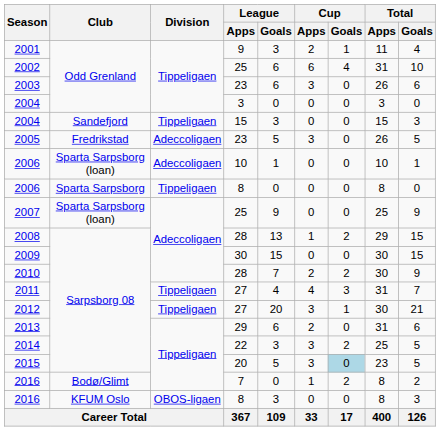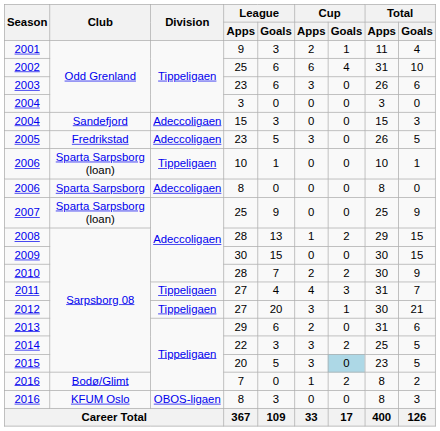 <table class="wikitable" style="text-align: center;">
 <tr>
 <th rowspan="2">Season</th>
 <th rowspan="2">Club</th>
 <th rowspan="2">Division</th>
 <th colspan="2">League</th>
 <th colspan="2">Cup</th>
 <th colspan="2">Total</th>
 </tr>
 <tr>
 <th>Apps</th>
 <th>Goals</th>
 <th>Apps</th>
 <th>Goals</th>
 <th>Apps</th>
 <th>Goals</th>
 </tr>
 <tr>
 <td><a href='#'>2001</a></td>
 <td rowspan="4" valign="center"><a href='#'>Odd Grenland</a></td>
 <td rowspan="4" valign="center"><a href='#'>Tippeligaen</a></td>
 <td>9</td>
 <td>3</td>
 <td>2</td>
 <td>1</td>
 <td>11</td>
 <td>4</td>
 </tr>
 <tr>
 <td><a href='#'>2002</a></td>
 <td>25</td>
 <td>6</td>
 <td>6</td>
 <td>4</td>
 <td>31</td>
 <td>10</td>
 </tr>
 <tr>
 <td><a href='#'>2003</a></td>
 <td>23</td>
 <td>6</td>
 <td>3</td>
 <td>0</td>
 <td>26</td>
 <td>6</td>
 </tr>
 <tr>
 <td><a href='#'>2004</a></td>
 <td>3</td>
 <td>0</td>
 <td>0</td>
 <td>0</td>
 <td>3</td>
 <td>0</td>
 </tr>
 <tr>
 <td><a href='#'>2004</a></td>
 <td rowspan="1" valign="center"><a href='#'>Sandefjord</a></td>
-<td><a href='#'>Tippeligaen</a></td>
+<td><a href='#'>Adeccoligaen</a></td>
 <td>15</td>
 <td>3</td>
 <td>0</td>
 <td>0</td>
 <td>15</td>
 <td>3</td>
 </tr>
 <tr>
 <td><a href='#'>2005</a></td>
 <td rowspan="1" valign="center"><a href='#'>Fredrikstad</a></td>
 <td><a href='#'>Adeccoligaen</a></td>
 <td>23</td>
 <td>5</td>
 <td>3</td>
 <td>0</td>
 <td>26</td>
 <td>5</td>
 </tr>
 <tr>
 <td><a href='#'>2006</a></td>
 <td rowspan="1" valign="center"><a href='#'>Sparta Sarpsborg</a> (loan)</td>
-<td><a href='#'>Adeccoligaen</a></td>
+<td><a href='#'>Tippeligaen</a></td>
 <td>10</td>
 <td>1</td>
 <td>0</td>
 <td>0</td>
 <td>10</td>
 <td>1</td>
 </tr>
 <tr>
 <td><a href='#'>2006</a></td>
 <td rowspan="1" valign="center"><a href='#'>Sparta Sarpsborg</a></td>
-<td><a href='#'>Tippeligaen</a></td>
+<td><a href='#'>Adeccoligaen</a></td>
 <td>8</td>
 <td>0</td>
 <td>0</td>
 <td>0</td>
 <td>8</td>
 <td>0</td>
 </tr>
 <tr>
 <td><a href='#'>2007</a></td>
 <td rowspan="1" valign="center"><a href='#'>Sparta Sarpsborg</a> (loan)</td>
 <td rowspan="4" valign="center"><a href='#'>Adeccoligaen</a></td>
 <td>25</td>
 <td>9</td>
 <td>0</td>
 <td>0</td>
 <td>25</td>
 <td>9</td>
 </tr>
 <tr>
 <td><a href='#'>2008</a></td>
 <td rowspan="8" valign="center"><a href='#'>Sarpsborg 08</a></td>
 <td>28</td>
 <td>13</td>
 <td>1</td>
 <td>2</td>
 <td>29</td>
 <td>15</td>
 </tr>
 <tr>
 <td><a href='#'>2009</a></td>
 <td>30</td>
 <td>15</td>
 <td>0</td>
 <td>0</td>
 <td>30</td>
 <td>15</td>
 </tr>
 <tr>
 <td><a href='#'>2010</a></td>
 <td>28</td>
 <td>7</td>
 <td>2</td>
 <td>2</td>
 <td>30</td>
 <td>9</td>
 </tr>
 <tr>
 <td><a href='#'>2011</a></td>
 <td><a href='#'>Tippeligaen</a></td>
 <td>27</td>
 <td>4</td>
 <td>4</td>
 <td>3</td>
 <td>31</td>
 <td>7</td>
 </tr>
 <tr>
 <td><a href='#'>2012</a></td>
 <td><a href='#'>Tippeligaen</a></td>
 <td>27</td>
 <td>20</td>
 <td>3</td>
 <td>1</td>
 <td>30</td>
 <td>21</td>
 </tr>
 <tr>
 <td><a href='#'>2013</a></td>
 <td rowspan="4" valign="center"><a href='#'>Tippeligaen</a></td>
 <td>29</td>
 <td>6</td>
 <td>2</td>
 <td>0</td>
 <td>31</td>
 <td>6</td>
 </tr>
 <tr>
 <td><a href='#'>2014</a></td>
 <td>22</td>
 <td>3</td>
 <td>3</td>
 <td>2</td>
 <td>25</td>
 <td>5</td>
 </tr>
 <tr>
 <td><a href='#'>2015</a></td>
 <td>20</td>
 <td>5</td>
 <td>3</td>
 <td style="background: lightblue;">0</td>
 <td>23</td>
 <td>5</td>
 </tr>
 <tr>
 <td><a href='#'>2016</a></td>
 <td rowspan="1" valign="center"><a href='#'>Bodø/Glimt</a></td>
 <td>7</td>
 <td>0</td>
 <td>1</td>
 <td>2</td>
 <td>8</td>
 <td>2</td>
 </tr>
 <tr>
 <td><a href='#'>2016</a></td>
 <td rowspan="1" valign="center"><a href='#'>KFUM Oslo</a></td>
 <td rowspan="1" valign="center"><a href='#'>OBOS-ligaen</a></td>
 <td>8</td>
 <td>3</td>
 <td>0</td>
 <td>0</td>
 <td>8</td>
 <td>3</td>
 </tr>
 <tr>
 <th colspan="3">Career Total</th>
 <th>367</th>
 <th>109</th>
 <th>33</th>
 <th>17</th>
 <th>400</th>
 <th>126</th>
 </tr>
 </table>
